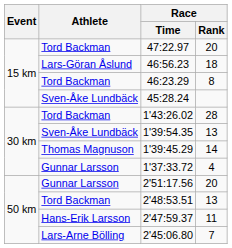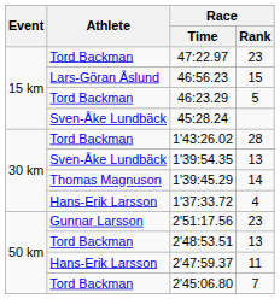 <table class="wikitable" border="1" style="font-size:90%">
 <tr>
 <th rowspan=2>Event</th>
 <th rowspan=2>Athlete</th>
 <th colspan=2>Race</th>
 </tr>
 <tr>
 <th>Time</th>
 <th>Rank</th>
 </tr>
 <tr>
 <td rowspan=4>15 km</td>
 <td><a href='#'>Tord Backman</a></td>
 <td align=center>47:22.97</td>
-<td align=center>20</td>
+<td align=center>23</td>
 </tr>
 <tr>
 <td><a href='#'>Lars-Göran Åslund</a></td>
 <td align=center>46:56.23</td>
-<td align=center>18</td>
+<td align=center>15</td>
 </tr>
 <tr>
 <td><a href='#'>Tord Backman</a></td>
 <td align=center>46:23.29</td>
-<td align=center>8</td>
+<td align=center>5</td>
 </tr>
 <tr>
 <td><a href='#'>Sven-Åke Lundbäck</a></td>
 <td align=center>45:28.24</td>
 <td align=center></td>
 </tr>
 <tr>
 <td rowspan=4>30 km</td>
 <td><a href='#'>Tord Backman</a></td>
 <td align=center>1'43:26.02</td>
 <td align=center>28</td>
 </tr>
 <tr>
 <td><a href='#'>Sven-Åke Lundbäck</a></td>
 <td align=center>1'39:54.35</td>
 <td align=center>13</td>
 </tr>
 <tr>
 <td><a href='#'>Thomas Magnuson</a></td>
 <td align=center>1'39:45.29</td>
 <td align=center>14</td>
 </tr>
 <tr>
-<td><a href='#'>Gunnar Larsson</a></td>
+<td><a href='#'>Hans-Erik Larsson</a></td>
 <td align=center>1'37:33.72</td>
 <td align=center>4</td>
 </tr>
 <tr>
 <td rowspan=4>50 km</td>
 <td><a href='#'>Gunnar Larsson</a></td>
 <td align=center>2'51:17.56</td>
-<td align=center>20</td>
+<td align=center>23</td>
 </tr>
 <tr>
 <td><a href='#'>Tord Backman</a></td>
 <td align=center>2'48:53.51</td>
 <td align=center>13</td>
 </tr>
 <tr>
 <td><a href='#'>Hans-Erik Larsson</a></td>
 <td align=center>2'47:59.37</td>
 <td align=center>11</td>
 </tr>
 <tr>
-<td><a href='#'>Lars-Arne Bölling</a></td>
+<td><a href='#'>Tord Backman</a></td>
 <td align=center>2'45:06.80</td>
 <td align=center>7</td>
 </tr>
 </table>
